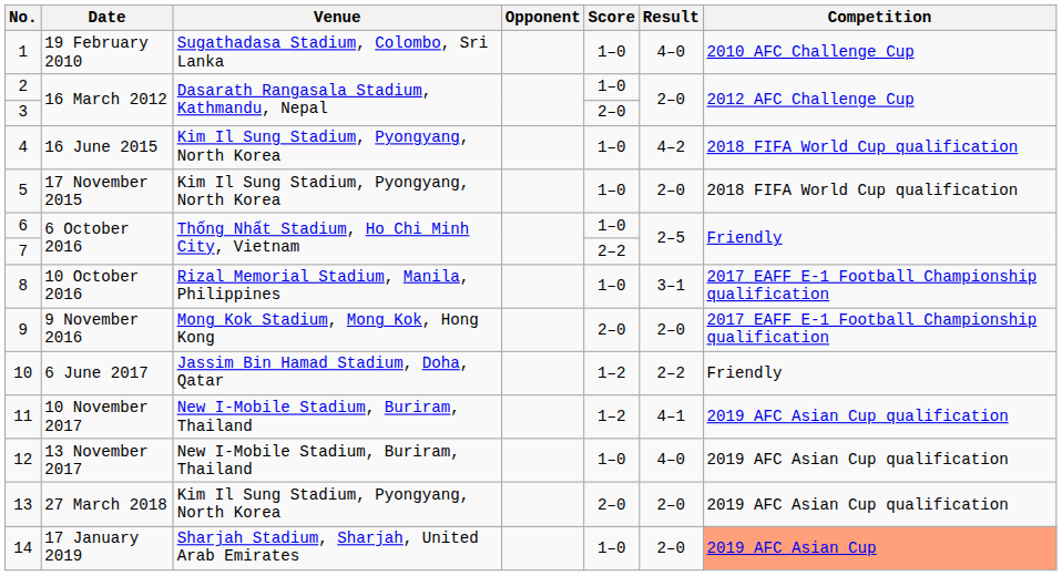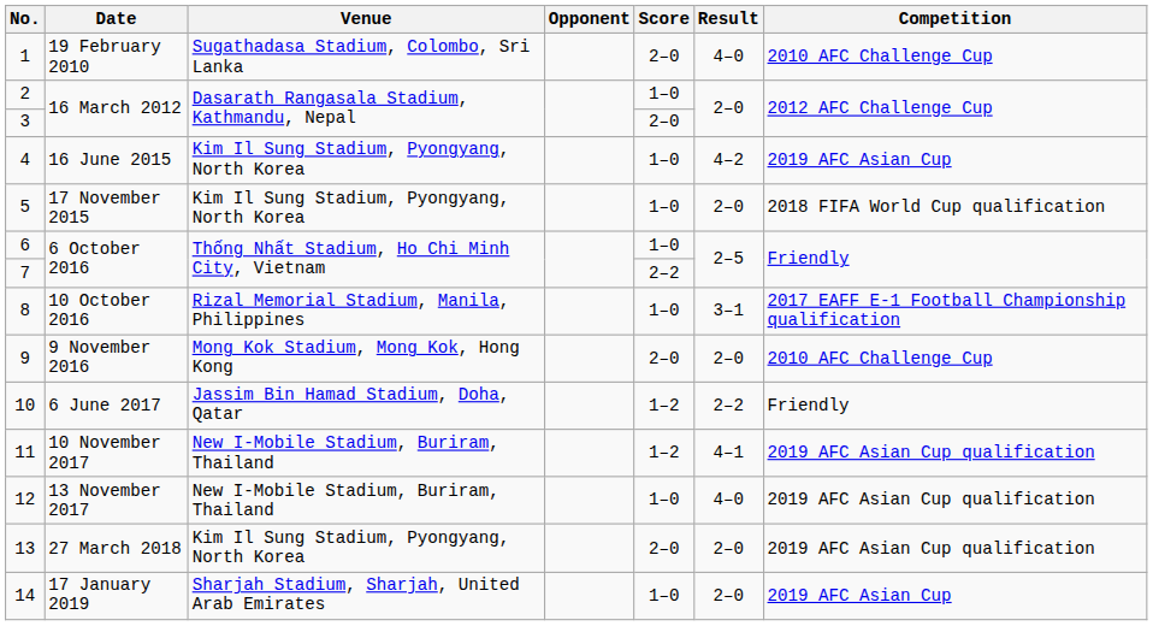 <table class="wikitable sortable">
 <tr>
 <th scope="col">No.</th>
 <th scope="col">Date</th>
 <th scope="col">Venue</th>
 <th scope="col">Opponent</th>
 <th scope="col">Score</th>
 <th scope="col">Result</th>
 <th scope="col">Competition</th>
 </tr>
 <tr>
 <td style="text-align:center">1</td>
 <td>19 February 2010</td>
 <td><a href='#'>Sugathadasa Stadium</a>, <a href='#'>Colombo</a>, Sri Lanka</td>
 <td></td>
-<td style="text-align:center">1–0</td>
+<td style="text-align:center">2–0</td>
 <td style="text-align:center">4–0</td>
 <td><a href='#'>2010 AFC Challenge Cup</a></td>
 </tr>
 <tr>
 <td style="text-align:center">2</td>
 <td rowspan="2">16 March 2012</td>
 <td rowspan="2"><a href='#'>Dasarath Rangasala Stadium</a>, <a href='#'>Kathmandu</a>, Nepal</td>
 <td rowspan="2"></td>
 <td style="text-align:center">1–0</td>
 <td rowspan="2" style="text-align:center">2–0</td>
 <td rowspan="2"><a href='#'>2012 AFC Challenge Cup</a></td>
 </tr>
 <tr>
 <td style="text-align:center">3</td>
 <td style="text-align:center">2–0</td>
 </tr>
 <tr>
 <td style="text-align:center">4</td>
 <td>16 June 2015</td>
 <td><a href='#'>Kim Il Sung Stadium</a>, <a href='#'>Pyongyang</a>, North Korea</td>
 <td></td>
 <td style="text-align:center">1–0</td>
 <td style="text-align:center">4–2</td>
-<td><a href='#'>2018 FIFA World Cup qualification</a></td>
+<td><a href='#'>2019 AFC Asian Cup</a></td>
 </tr>
 <tr>
 <td style="text-align:center">5</td>
 <td>17 November 2015</td>
 <td>Kim Il Sung Stadium, Pyongyang, North Korea</td>
 <td></td>
 <td style="text-align:center">1–0</td>
 <td style="text-align:center">2–0</td>
 <td>2018 FIFA World Cup qualification</td>
 </tr>
 <tr>
 <td style="text-align:center">6</td>
 <td rowspan="2">6 October 2016</td>
 <td rowspan="2"><a href='#'>Thống Nhất Stadium</a>, <a href='#'>Ho Chi Minh City</a>, Vietnam</td>
 <td rowspan="2"></td>
 <td style="text-align:center">1–0</td>
 <td rowspan="2" style="text-align:center">2–5</td>
 <td rowspan="2"><a href='#'>Friendly</a></td>
 </tr>
 <tr>
 <td style="text-align:center">7</td>
 <td style="text-align:center">2–2</td>
 </tr>
 <tr>
 <td style="text-align:center">8</td>
 <td>10 October 2016</td>
 <td><a href='#'>Rizal Memorial Stadium</a>, <a href='#'>Manila</a>, Philippines</td>
 <td></td>
 <td style="text-align:center">1–0</td>
 <td style="text-align:center">3–1</td>
 <td><a href='#'>2017 EAFF E-1 Football Championship qualification</a></td>
 </tr>
 <tr>
 <td style="text-align:center">9</td>
 <td>9 November 2016</td>
 <td><a href='#'>Mong Kok Stadium</a>, <a href='#'>Mong Kok</a>, Hong Kong</td>
 <td></td>
 <td style="text-align:center">2–0</td>
 <td style="text-align:center">2–0</td>
-<td><a href='#'>2017 EAFF E-1 Football Championship qualification</a></td>
+<td><a href='#'>2010 AFC Challenge Cup</a></td>
 </tr>
 <tr>
 <td style="text-align:center">10</td>
 <td>6 June 2017</td>
 <td><a href='#'>Jassim Bin Hamad Stadium</a>, <a href='#'>Doha</a>, Qatar</td>
 <td></td>
 <td style="text-align:center">1–2</td>
 <td style="text-align:center">2–2</td>
 <td>Friendly</td>
 </tr>
 <tr>
 <td style="text-align:center">11</td>
 <td>10 November 2017</td>
 <td><a href='#'>New I-Mobile Stadium</a>, <a href='#'>Buriram</a>, Thailand</td>
 <td></td>
 <td style="text-align:center">1–2</td>
 <td style="text-align:center">4–1</td>
 <td><a href='#'>2019 AFC Asian Cup qualification</a></td>
 </tr>
 <tr>
 <td style="text-align:center">12</td>
 <td>13 November 2017</td>
 <td>New I-Mobile Stadium, Buriram, Thailand</td>
 <td></td>
 <td style="text-align:center">1–0</td>
 <td style="text-align:center">4–0</td>
 <td>2019 AFC Asian Cup qualification</td>
 </tr>
 <tr>
 <td style="text-align:center">13</td>
 <td>27 March 2018</td>
 <td>Kim Il Sung Stadium, Pyongyang, North Korea</td>
 <td></td>
 <td style="text-align:center">2–0</td>
 <td style="text-align:center">2–0</td>
 <td>2019 AFC Asian Cup qualification</td>
 </tr>
 <tr>
 <td style="text-align:center">14</td>
 <td>17 January 2019</td>
 <td><a href='#'>Sharjah Stadium</a>, <a href='#'>Sharjah</a>, United Arab Emirates</td>
 <td></td>
 <td style="text-align:center">1–0</td>
 <td style="text-align:center">2–0</td>
-<td style="background: lightsalmon;"><a href='#'>2019 AFC Asian Cup</a></td>
+<td><a href='#'>2019 AFC Asian Cup</a></td>
 </tr>
 </table>
